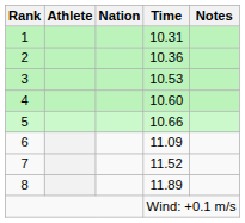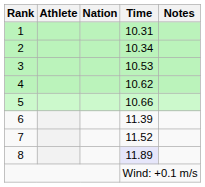 <table class="wikitable plainrowheaders sortable" style="text-align:center;">
 <tr>
 <th scope=col>Rank</th>
 <th scope=col>Athlete</th>
 <th scope=col>Nation</th>
 <th scope=col>Time</th>
 <th scope=col>Notes</th>
 </tr>
 <tr bgcolor=#bbf3bb>
 <td>1</td>
 <th scope=row style="background:#bbf3bb; text-align:left;"></th>
 <td align=left></td>
 <td>10.31</td>
 <td></td>
 </tr>
 <tr bgcolor=#bbf3bb>
 <td>2</td>
 <th scope=row style="background:#bbf3bb; text-align:left;"></th>
 <td align=left></td>
-<td>10.36</td>
+<td>10.34</td>
 <td></td>
 </tr>
 <tr bgcolor=#bbf3bb>
 <td>3</td>
 <th scope=row style="background:#bbf3bb; text-align:left;"></th>
 <td align=left></td>
 <td>10.53</td>
 <td></td>
 </tr>
 <tr bgcolor=#bbf3bb>
 <td>4</td>
 <th scope=row style="background:#bbf3bb; text-align:left;"></th>
 <td align=left></td>
-<td>10.60</td>
+<td>10.62</td>
 <td></td>
 </tr>
 <tr bgcolor=#ccf9cc>
 <td>5</td>
 <th scope=row style="background:#ccf9cc; text-align:left;"></th>
 <td align=left></td>
 <td>10.66</td>
 <td></td>
 </tr>
 <tr>
 <td>6</td>
 <th scope=row style=text-align:left;></th>
 <td align=left></td>
-<td>11.09</td>
+<td>11.39</td>
 <td></td>
 </tr>
 <tr>
 <td>7</td>
 <th scope=row style=text-align:left;></th>
 <td align=left></td>
 <td>11.52</td>
 <td></td>
 </tr>
 <tr>
 <td>8</td>
 <th scope=row style=text-align:left;></th>
 <td align=left></td>
-<td>11.89</td>
+<td style="background: lavender;">11.89</td>
 <td></td>
 </tr>
 <tr class=sortbottom>
 <td colspan=3></td>
 <td colspan=2 style=text-align:left;>Wind: +0.1 m/s</td>
 </tr>
 </table>
